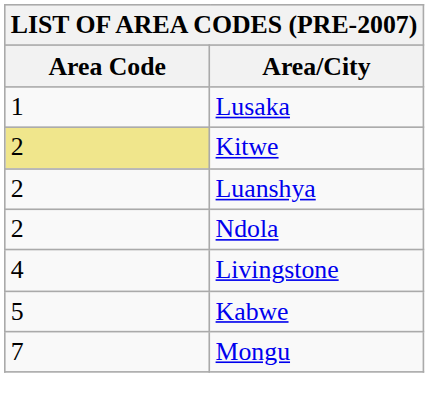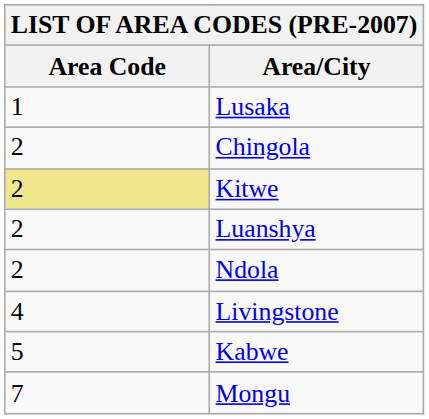 <table class="wikitable">
 <tr>
 <th colspan="2">LIST OF AREA CODES (PRE-2007)</th>
 </tr>
 <tr>
 <th>Area Code</th>
 <th>Area/City</th>
 </tr>
 <tr>
 <td>1</td>
 <td><a href='#'>Lusaka</a></td>
+</tr>
+<tr>
+<td>2</td>
+<td><a href='#'>Chingola</a></td>
 </tr>
 <tr>
 <td style="background: khaki;">2</td>
 <td><a href='#'>Kitwe</a></td>
 </tr>
 <tr>
 <td>2</td>
 <td><a href='#'>Luanshya</a></td>
 </tr>
 <tr>
 <td>2</td>
 <td><a href='#'>Ndola</a></td>
 </tr>
 <tr>
 <td>4</td>
 <td><a href='#'>Livingstone</a></td>
 </tr>
 <tr>
 <td>5</td>
 <td><a href='#'>Kabwe</a></td>
 </tr>
 <tr>
 <td>7</td>
 <td><a href='#'>Mongu</a></td>
 </tr>
 </table>
